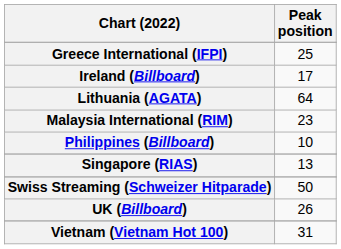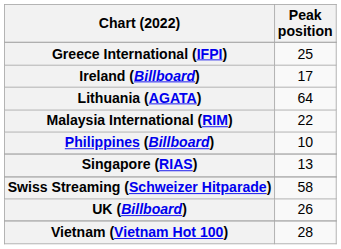 <table class="wikitable sortable plainrowheaders" style="text-align:center;">
 <tr>
 <th>Chart (2022)</th>
 <th>Peak<br>position</th>
 </tr>
 <tr>
 </tr>
 <tr>
 </tr>
 <tr>
 </tr>
 <tr>
 </tr>
 <tr>
 <th scope="row">Greece International (<a href='#'>IFPI</a>)</th>
 <td>25</td>
 </tr>
 <tr>
 <th scope="row">Ireland (<em><a href='#'>Billboard</a></em>)</th>
 <td>17</td>
 </tr>
 <tr>
 <th scope="row">Lithuania (<a href='#'>AGATA</a>)</th>
 <td>64</td>
 </tr>
 <tr>
 <th scope="row">Malaysia International (<a href='#'>RIM</a>)</th>
-<td>23</td>
+<td>22</td>
 </tr>
 <tr>
 <th scope="row"><a href='#'>Philippines</a> (<em><a href='#'>Billboard</a></em>)</th>
 <td>10</td>
 </tr>
 <tr>
 </tr>
 <tr>
 <th scope="row">Singapore (<a href='#'>RIAS</a>)</th>
 <td>13</td>
 </tr>
 <tr>
 </tr>
 <tr>
 </tr>
 <tr>
 </tr>
 <tr>
 <th scope="row">Swiss Streaming (<a href='#'>Schweizer Hitparade</a>)</th>
-<td>50</td>
+<td>58</td>
 </tr>
 <tr>
 <th scope="row">UK (<em><a href='#'>Billboard</a></em>)</th>
 <td>26</td>
 </tr>
 <tr>
 </tr>
 <tr>
 </tr>
 <tr>
 <th scope="row">Vietnam (<a href='#'>Vietnam Hot 100</a>)</th>
-<td>31</td>
+<td>28</td>
 </tr>
 </table>
